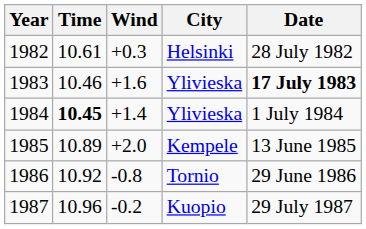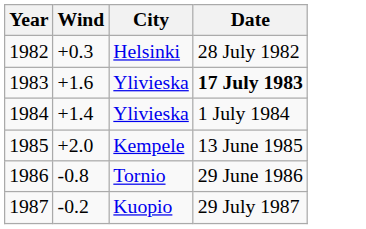 <table class="wikitable">
 <tr>
 <th>Year</th>
-<th>Time</th>
 <th>Wind</th>
 <th>City</th>
 <th>Date</th>
 </tr>
 <tr>
 <td>1982</td>
-<td>10.61</td>
 <td>+0.3</td>
 <td><a href='#'>Helsinki</a></td>
 <td>28 July 1982</td>
 </tr>
 <tr>
 <td>1983</td>
-<td>10.46</td>
 <td>+1.6</td>
 <td><a href='#'>Ylivieska</a></td>
 <td><strong>17 July 1983</strong></td>
 </tr>
 <tr>
 <td>1984</td>
-<td><strong>10.45</strong></td>
 <td>+1.4</td>
 <td><a href='#'>Ylivieska</a></td>
 <td>1 July 1984</td>
 </tr>
 <tr>
 <td>1985</td>
-<td>10.89</td>
 <td>+2.0</td>
 <td><a href='#'>Kempele</a></td>
 <td>13 June 1985</td>
 </tr>
 <tr>
 <td>1986</td>
-<td>10.92</td>
 <td>-0.8</td>
 <td><a href='#'>Tornio</a></td>
 <td>29 June 1986</td>
 </tr>
 <tr>
 <td>1987</td>
-<td>10.96</td>
 <td>-0.2</td>
 <td><a href='#'>Kuopio</a></td>
 <td>29 July 1987</td>
 </tr>
 </table>
